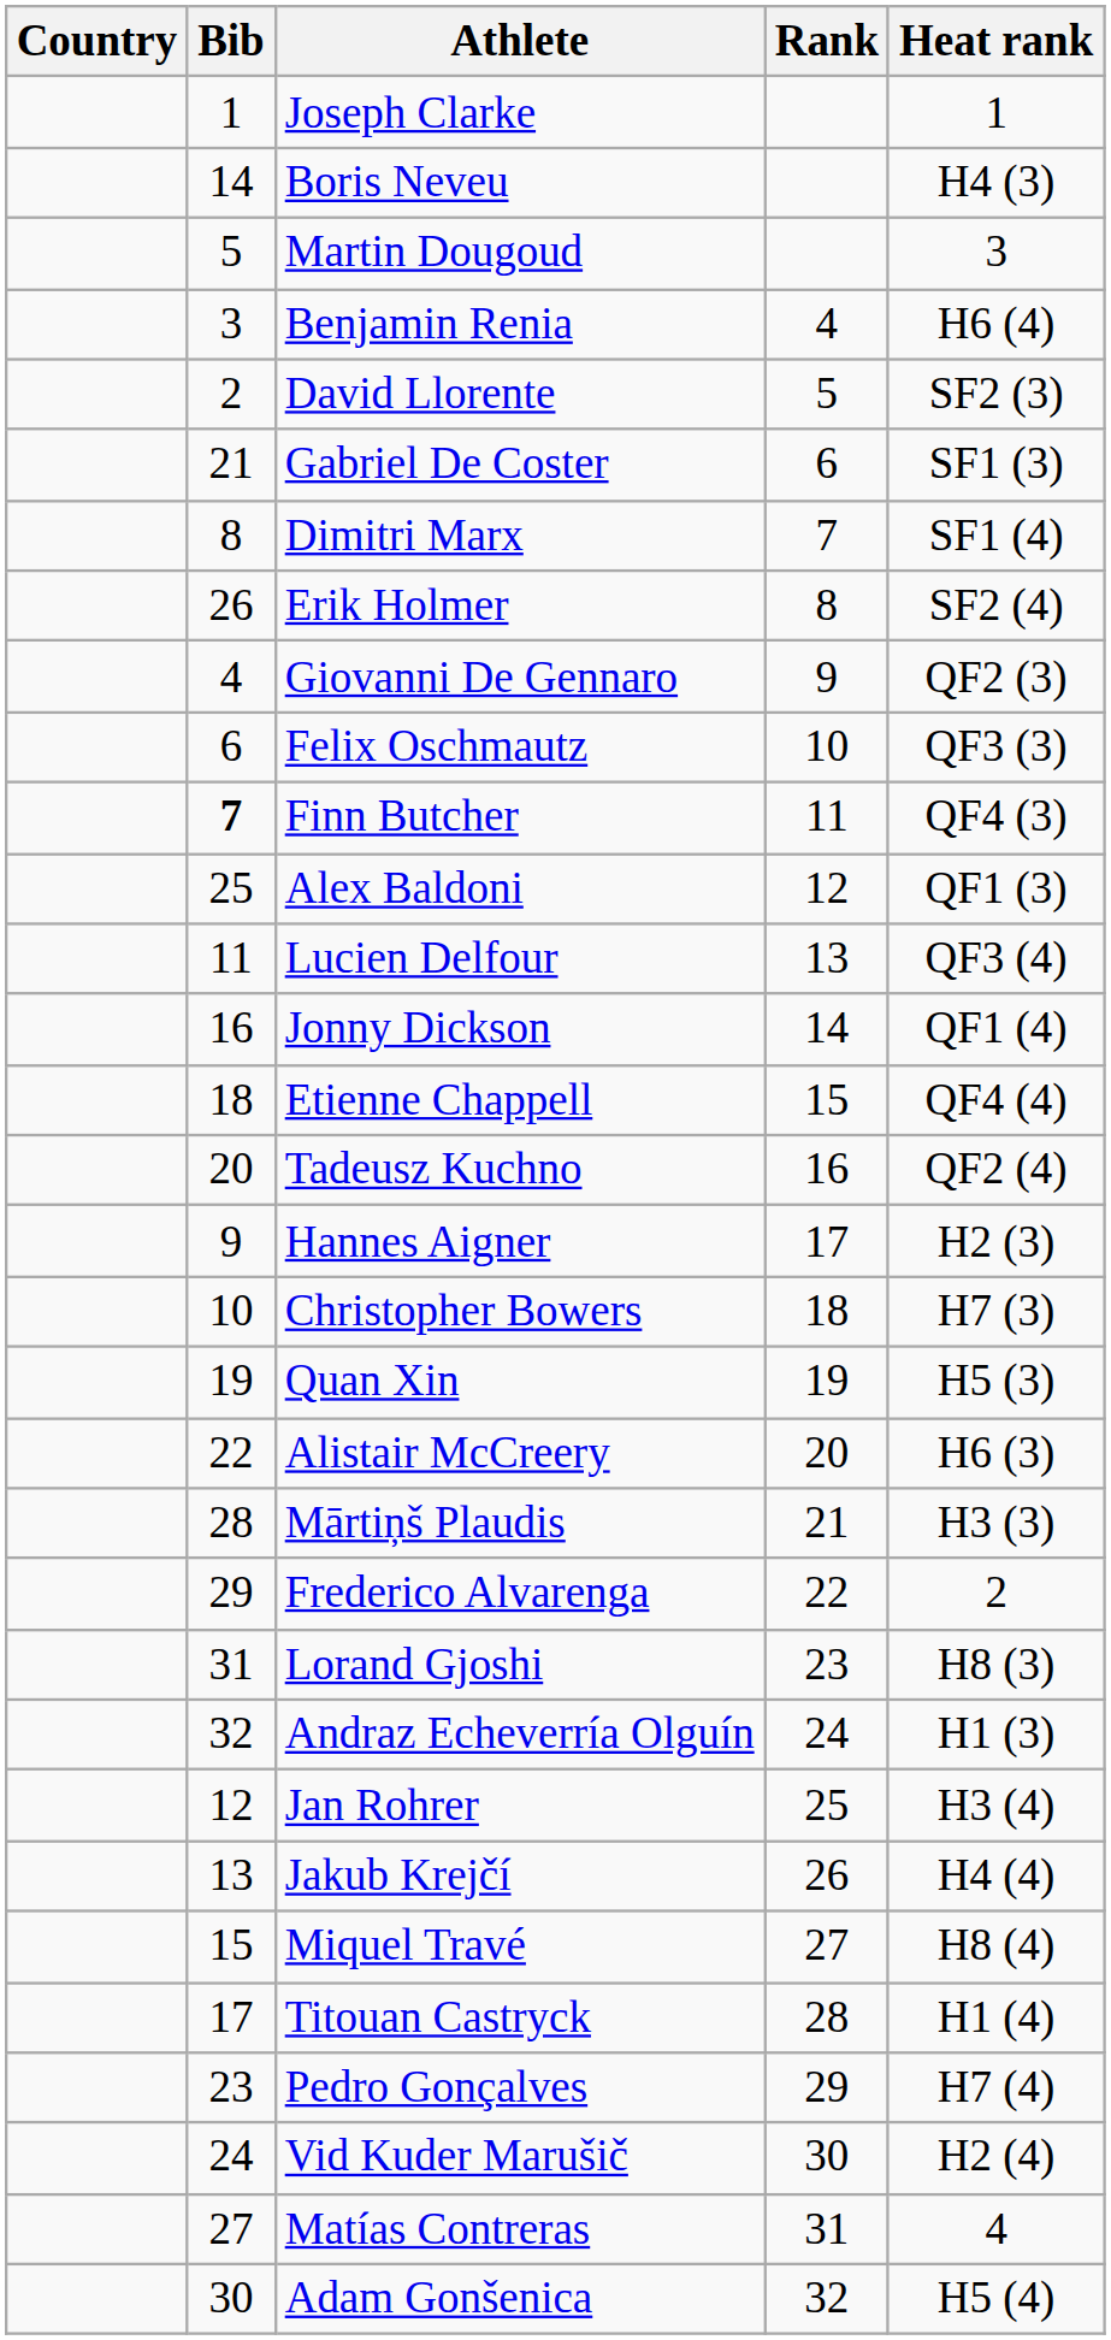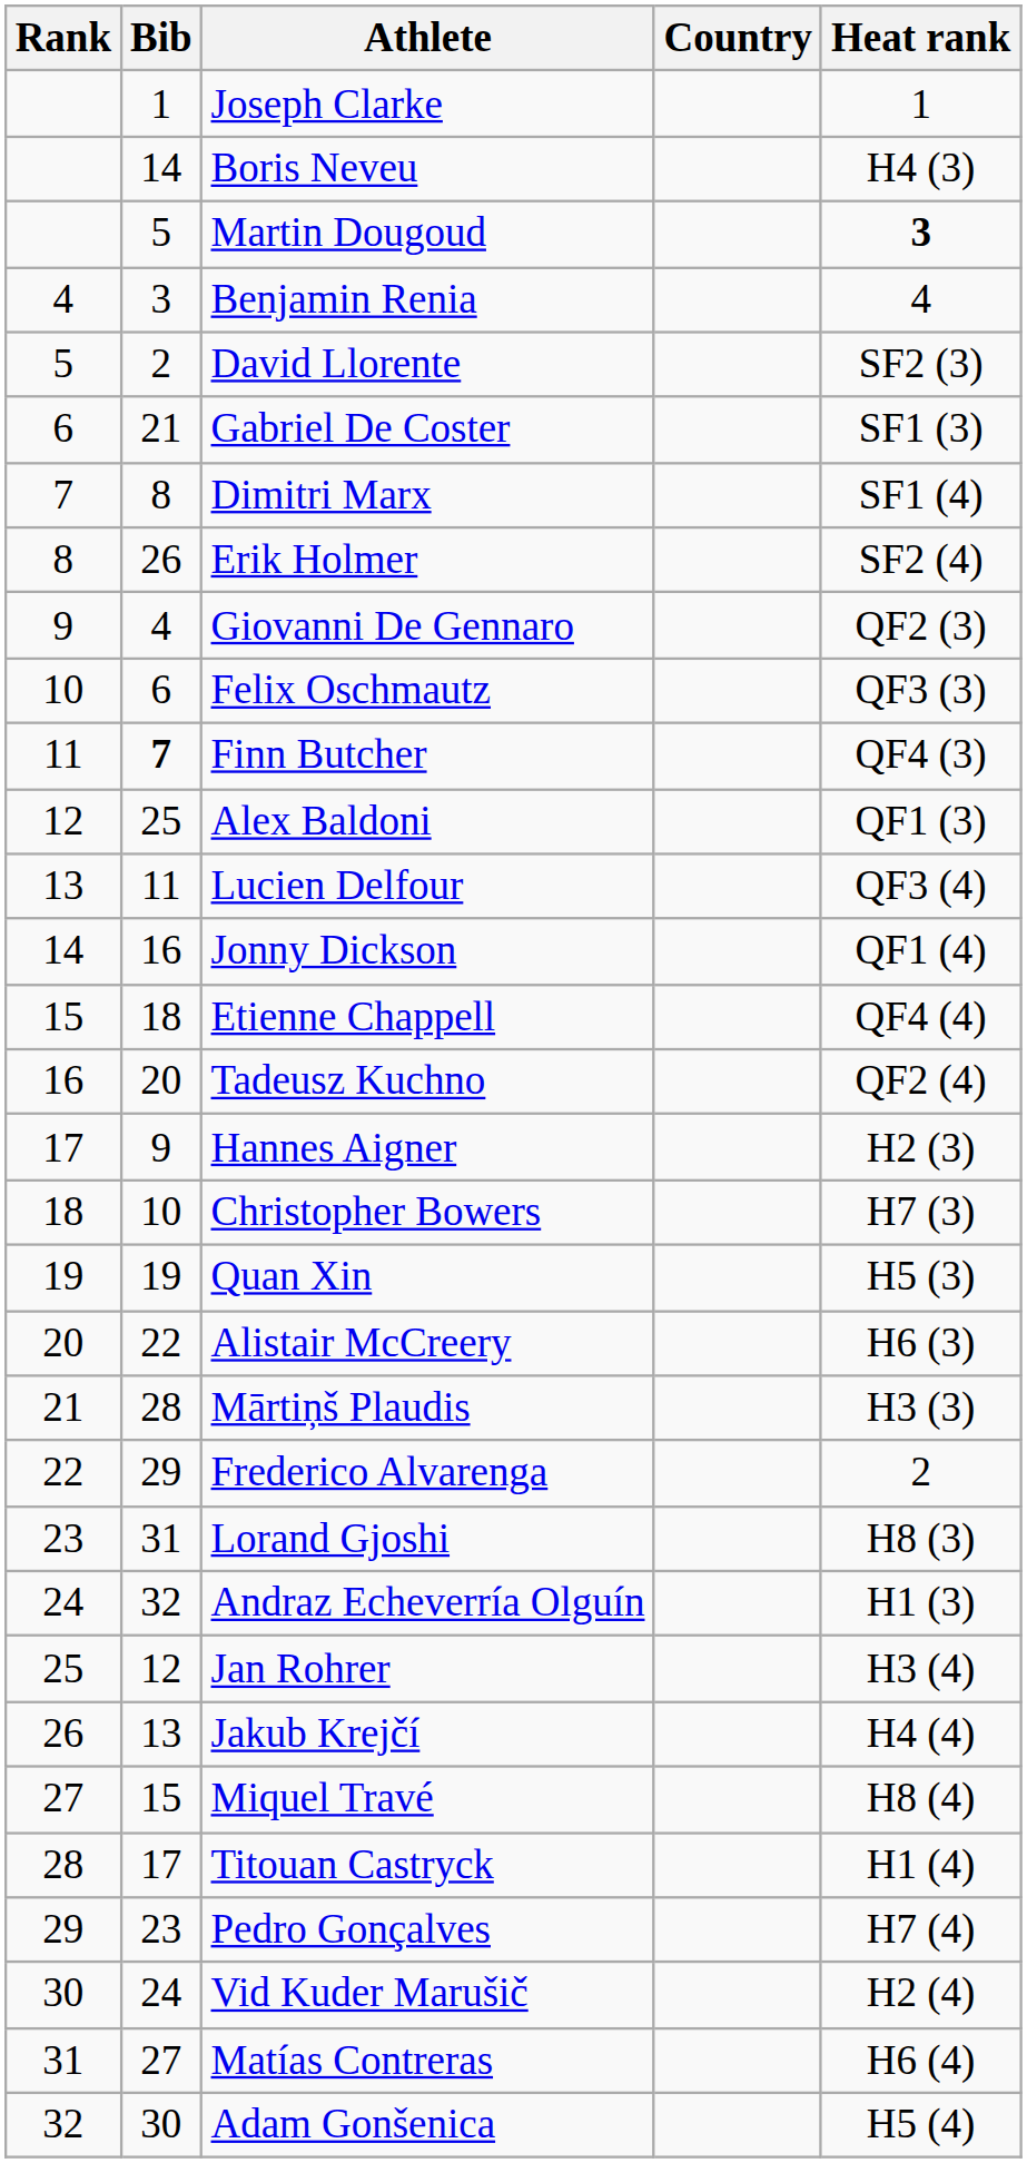 <table class="wikitable" style="text-align:center">
 <tr>
-<th>Country</th>
+<th>Rank</th>
 <th>Bib</th>
 <th>Athlete</th>
-<th>Rank</th>
+<th>Country</th>
 <th>Heat rank</th>
 </tr>
 <tr>
-<td align=left></td>
+<td></td>
 <td>1</td>
 <td align=left><a href='#'>Joseph Clarke</a></td>
-<td></td>
+<td align=left></td>
 <td>1</td>
 </tr>
 <tr>
-<td align=left></td>
+<td></td>
 <td>14</td>
 <td align=left><a href='#'>Boris Neveu</a></td>
-<td></td>
+<td align=left></td>
 <td>H4 (3)</td>
 </tr>
 <tr>
-<td align=left></td>
+<td></td>
 <td>5</td>
 <td align=left><a href='#'>Martin Dougoud</a></td>
-<td></td>
-<td>3</td>
+<td align=left></td>
+<td><strong>3</strong></td>
 </tr>
 <tr>
-<td align=left></td>
+<td>4</td>
 <td>3</td>
 <td align=left><a href='#'>Benjamin Renia</a></td>
+<td align=left></td>
 <td>4</td>
+</tr>
+<tr>
+<td>5</td>
+<td>2</td>
+<td align=left><a href='#'>David Llorente</a></td>
+<td align=left></td>
+<td>SF2 (3)</td>
+</tr>
+<tr>
+<td>6</td>
+<td>21</td>
+<td align=left><a href='#'>Gabriel De Coster</a></td>
+<td align=left></td>
+<td>SF1 (3)</td>
+</tr>
+<tr>
+<td>7</td>
+<td>8</td>
+<td align=left><a href='#'>Dimitri Marx</a></td>
+<td align=left></td>
+<td>SF1 (4)</td>
+</tr>
+<tr>
+<td>8</td>
+<td>26</td>
+<td align=left><a href='#'>Erik Holmer</a></td>
+<td align=left></td>
+<td>SF2 (4)</td>
+</tr>
+<tr>
+<td>9</td>
+<td>4</td>
+<td align=left><a href='#'>Giovanni De Gennaro</a></td>
+<td align=left></td>
+<td>QF2 (3)</td>
+</tr>
+<tr>
+<td>10</td>
+<td>6</td>
+<td align=left><a href='#'>Felix Oschmautz</a></td>
+<td align=left></td>
+<td>QF3 (3)</td>
+</tr>
+<tr>
+<td>11</td>
+<td><strong>7</strong></td>
+<td align=left><a href='#'>Finn Butcher</a></td>
+<td align=left></td>
+<td>QF4 (3)</td>
+</tr>
+<tr>
+<td>12</td>
+<td>25</td>
+<td align=left><a href='#'>Alex Baldoni</a></td>
+<td align=left></td>
+<td>QF1 (3)</td>
+</tr>
+<tr>
+<td>13</td>
+<td>11</td>
+<td align=left><a href='#'>Lucien Delfour</a></td>
+<td align=left></td>
+<td>QF3 (4)</td>
+</tr>
+<tr>
+<td>14</td>
+<td>16</td>
+<td align=left><a href='#'>Jonny Dickson</a></td>
+<td align=left></td>
+<td>QF1 (4)</td>
+</tr>
+<tr>
+<td>15</td>
+<td>18</td>
+<td align=left><a href='#'>Etienne Chappell</a></td>
+<td align=left></td>
+<td>QF4 (4)</td>
+</tr>
+<tr>
+<td>16</td>
+<td>20</td>
+<td align=left><a href='#'>Tadeusz Kuchno</a></td>
+<td align=left></td>
+<td>QF2 (4)</td>
+</tr>
+<tr>
+<td>17</td>
+<td>9</td>
+<td align=left><a href='#'>Hannes Aigner</a></td>
+<td align=left></td>
+<td>H2 (3)</td>
+</tr>
+<tr>
+<td>18</td>
+<td>10</td>
+<td align=left><a href='#'>Christopher Bowers</a></td>
+<td align=left></td>
+<td>H7 (3)</td>
+</tr>
+<tr>
+<td>19</td>
+<td>19</td>
+<td align=left><a href='#'>Quan Xin</a></td>
+<td align=left></td>
+<td>H5 (3)</td>
+</tr>
+<tr>
+<td>20</td>
+<td>22</td>
+<td align=left><a href='#'>Alistair McCreery</a></td>
+<td align=left></td>
+<td>H6 (3)</td>
+</tr>
+<tr>
+<td>21</td>
+<td>28</td>
+<td align=left><a href='#'>Mārtiņš Plaudis</a></td>
+<td align=left></td>
+<td>H3 (3)</td>
+</tr>
+<tr>
+<td>22</td>
+<td>29</td>
+<td align=left><a href='#'>Frederico Alvarenga</a></td>
+<td align=left></td>
+<td>2</td>
+</tr>
+<tr>
+<td>23</td>
+<td>31</td>
+<td align=left><a href='#'>Lorand Gjoshi</a></td>
+<td align=left></td>
+<td>H8 (3)</td>
+</tr>
+<tr>
+<td>24</td>
+<td>32</td>
+<td align=left><a href='#'>Andraz Echeverría Olguín</a></td>
+<td align=left></td>
+<td>H1 (3)</td>
+</tr>
+<tr>
+<td>25</td>
+<td>12</td>
+<td align=left><a href='#'>Jan Rohrer</a></td>
+<td align=left></td>
+<td>H3 (4)</td>
+</tr>
+<tr>
+<td>26</td>
+<td>13</td>
+<td align=left><a href='#'>Jakub Krejčí</a></td>
+<td align=left></td>
+<td>H4 (4)</td>
+</tr>
+<tr>
+<td>27</td>
+<td>15</td>
+<td align=left><a href='#'>Miquel Travé</a></td>
+<td align=left></td>
+<td>H8 (4)</td>
+</tr>
+<tr>
+<td>28</td>
+<td>17</td>
+<td align=left><a href='#'>Titouan Castryck</a></td>
+<td align=left></td>
+<td>H1 (4)</td>
+</tr>
+<tr>
+<td>29</td>
+<td>23</td>
+<td align=left><a href='#'>Pedro Gonçalves</a></td>
+<td align=left></td>
+<td>H7 (4)</td>
+</tr>
+<tr>
+<td>30</td>
+<td>24</td>
+<td align=left><a href='#'>Vid Kuder Marušič</a></td>
+<td align=left></td>
+<td>H2 (4)</td>
+</tr>
+<tr>
+<td>31</td>
+<td>27</td>
+<td align=left><a href='#'>Matías Contreras</a></td>
+<td align=left></td>
 <td>H6 (4)</td>
 </tr>
 <tr>
-<td align=left></td>
-<td>2</td>
-<td align=left><a href='#'>David Llorente</a></td>
-<td>5</td>
-<td>SF2 (3)</td>
-</tr>
-<tr>
-<td align=left></td>
-<td>21</td>
-<td align=left><a href='#'>Gabriel De Coster</a></td>
-<td>6</td>
-<td>SF1 (3)</td>
-</tr>
-<tr>
-<td align=left></td>
-<td>8</td>
-<td align=left><a href='#'>Dimitri Marx</a></td>
-<td>7</td>
-<td>SF1 (4)</td>
-</tr>
-<tr>
-<td align=left></td>
-<td>26</td>
-<td align=left><a href='#'>Erik Holmer</a></td>
-<td>8</td>
-<td>SF2 (4)</td>
-</tr>
-<tr>
-<td align=left></td>
-<td>4</td>
-<td align=left><a href='#'>Giovanni De Gennaro</a></td>
-<td>9</td>
-<td>QF2 (3)</td>
-</tr>
-<tr>
-<td align=left></td>
-<td>6</td>
-<td align=left><a href='#'>Felix Oschmautz</a></td>
-<td>10</td>
-<td>QF3 (3)</td>
-</tr>
-<tr>
-<td align=left></td>
-<td><strong>7</strong></td>
-<td align=left><a href='#'>Finn Butcher</a></td>
-<td>11</td>
-<td>QF4 (3)</td>
-</tr>
-<tr>
-<td align=left></td>
-<td>25</td>
-<td align=left><a href='#'>Alex Baldoni</a></td>
-<td>12</td>
-<td>QF1 (3)</td>
-</tr>
-<tr>
-<td align=left></td>
-<td>11</td>
-<td align=left><a href='#'>Lucien Delfour</a></td>
-<td>13</td>
-<td>QF3 (4)</td>
-</tr>
-<tr>
-<td align=left></td>
-<td>16</td>
-<td align=left><a href='#'>Jonny Dickson</a></td>
-<td>14</td>
-<td>QF1 (4)</td>
-</tr>
-<tr>
-<td align=left></td>
-<td>18</td>
-<td align=left><a href='#'>Etienne Chappell</a></td>
-<td>15</td>
-<td>QF4 (4)</td>
-</tr>
-<tr>
-<td align=left></td>
-<td>20</td>
-<td align=left><a href='#'>Tadeusz Kuchno</a></td>
-<td>16</td>
-<td>QF2 (4)</td>
-</tr>
-<tr>
-<td align=left></td>
-<td>9</td>
-<td align=left><a href='#'>Hannes Aigner</a></td>
-<td>17</td>
-<td>H2 (3)</td>
-</tr>
-<tr>
-<td align=left></td>
-<td>10</td>
-<td align=left><a href='#'>Christopher Bowers</a></td>
-<td>18</td>
-<td>H7 (3)</td>
-</tr>
-<tr>
-<td align=left></td>
-<td>19</td>
-<td align=left><a href='#'>Quan Xin</a></td>
-<td>19</td>
-<td>H5 (3)</td>
-</tr>
-<tr>
-<td align=left></td>
-<td>22</td>
-<td align=left><a href='#'>Alistair McCreery</a></td>
-<td>20</td>
-<td>H6 (3)</td>
-</tr>
-<tr>
-<td align=left></td>
-<td>28</td>
-<td align=left><a href='#'>Mārtiņš Plaudis</a></td>
-<td>21</td>
-<td>H3 (3)</td>
-</tr>
-<tr>
-<td align=left></td>
-<td>29</td>
-<td align=left><a href='#'>Frederico Alvarenga</a></td>
-<td>22</td>
-<td>2</td>
-</tr>
-<tr>
-<td align=left></td>
-<td>31</td>
-<td align=left><a href='#'>Lorand Gjoshi</a></td>
-<td>23</td>
-<td>H8 (3)</td>
-</tr>
-<tr>
-<td align=left></td>
 <td>32</td>
-<td align=left><a href='#'>Andraz Echeverría Olguín</a></td>
-<td>24</td>
-<td>H1 (3)</td>
-</tr>
-<tr>
-<td align=left></td>
-<td>12</td>
-<td align=left><a href='#'>Jan Rohrer</a></td>
-<td>25</td>
-<td>H3 (4)</td>
-</tr>
-<tr>
-<td align=left></td>
-<td>13</td>
-<td align=left><a href='#'>Jakub Krejčí</a></td>
-<td>26</td>
-<td>H4 (4)</td>
-</tr>
-<tr>
-<td align=left></td>
-<td>15</td>
-<td align=left><a href='#'>Miquel Travé</a></td>
-<td>27</td>
-<td>H8 (4)</td>
-</tr>
-<tr>
-<td align=left></td>
-<td>17</td>
-<td align=left><a href='#'>Titouan Castryck</a></td>
-<td>28</td>
-<td>H1 (4)</td>
-</tr>
-<tr>
-<td align=left></td>
-<td>23</td>
-<td align=left><a href='#'>Pedro Gonçalves</a></td>
-<td>29</td>
-<td>H7 (4)</td>
-</tr>
-<tr>
-<td align=left></td>
-<td>24</td>
-<td align=left><a href='#'>Vid Kuder Marušič</a></td>
-<td>30</td>
-<td>H2 (4)</td>
-</tr>
-<tr>
-<td align=left></td>
-<td>27</td>
-<td align=left><a href='#'>Matías Contreras</a></td>
-<td>31</td>
-<td>4</td>
-</tr>
-<tr>
-<td align=left></td>
 <td>30</td>
 <td align=left><a href='#'>Adam Gonšenica</a></td>
-<td>32</td>
+<td align=left></td>
 <td>H5 (4)</td>
 </tr>
 </table>
